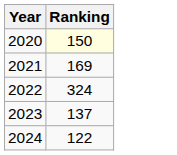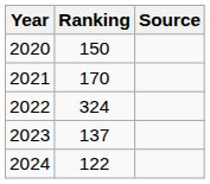 <table class="wikitable" style="text-align:center; font-size: 95%;">
 <tr>
 <th>Year</th>
 <th>Ranking</th>
+<th>Source</th>
 </tr>
 <tr>
 <td>2020</td>
-<td style="background: lightyellow;">150</td>
+<td>150</td>
+<td></td>
 </tr>
 <tr>
 <td>2021</td>
-<td>169</td>
+<td>170</td>
+<td></td>
 </tr>
 <tr>
 <td>2022</td>
 <td>324</td>
+<td></td>
 </tr>
 <tr>
 <td>2023</td>
 <td>137</td>
+<td></td>
 </tr>
 <tr>
 <td>2024</td>
 <td>122</td>
+<td></td>
 </tr>
 </table>
